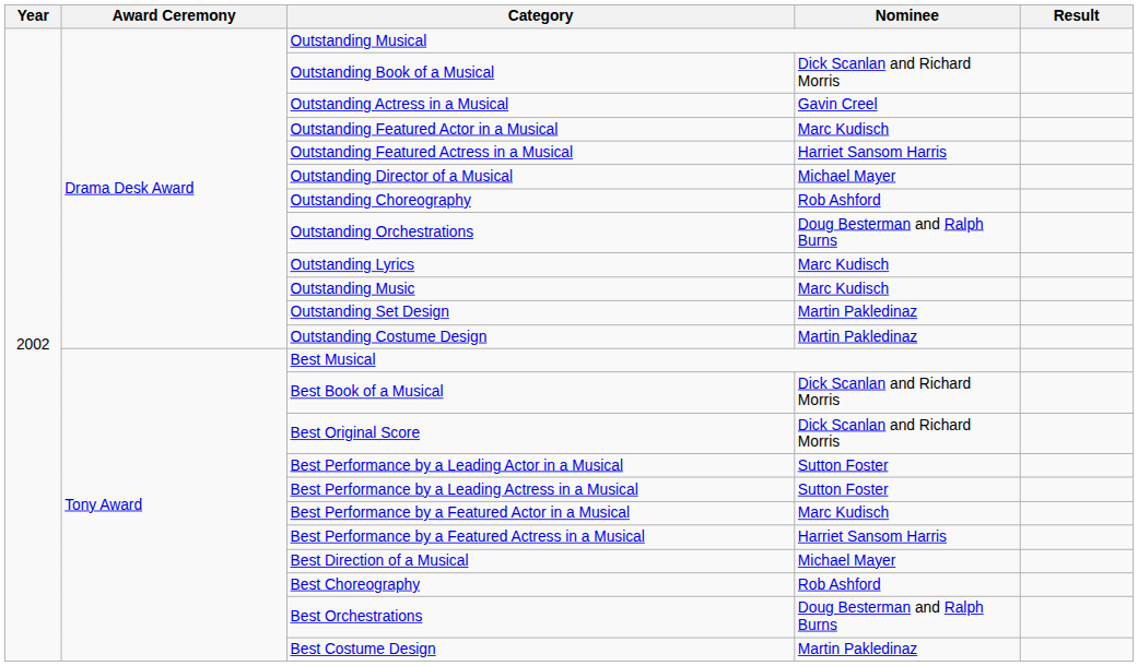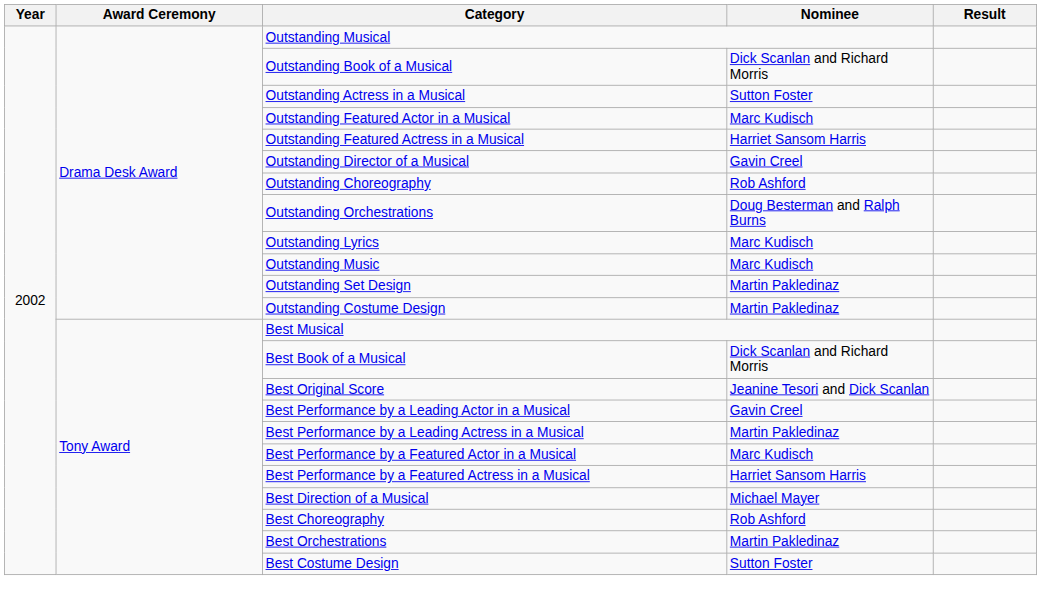 <table class="wikitable" width="95%">
 <tr>
 <th width="5%">Year</th>
 <th width="20%">Award Ceremony</th>
 <th width="45%">Category</th>
 <th width="20%">Nominee</th>
 <th width="10%">Result</th>
 </tr>
 <tr>
 <td rowspan="23" align="center">2002</td>
 <td rowspan="12"><a href='#'>Drama Desk Award</a></td>
 <td colspan="2"><a href='#'>Outstanding Musical</a></td>
 <td></td>
 </tr>
 <tr>
 <td><a href='#'>Outstanding Book of a Musical</a></td>
 <td><a href='#'>Dick Scanlan</a> and Richard Morris</td>
 <td></td>
 </tr>
 <tr>
 <td><a href='#'>Outstanding Actress in a Musical</a></td>
-<td><a href='#'>Gavin Creel</a></td>
+<td><a href='#'>Sutton Foster</a></td>
 <td></td>
 </tr>
 <tr>
 <td><a href='#'>Outstanding Featured Actor in a Musical</a></td>
 <td><a href='#'>Marc Kudisch</a></td>
 <td></td>
 </tr>
 <tr>
 <td><a href='#'>Outstanding Featured Actress in a Musical</a></td>
 <td><a href='#'>Harriet Sansom Harris</a></td>
 <td></td>
 </tr>
 <tr>
 <td><a href='#'>Outstanding Director of a Musical</a></td>
-<td><a href='#'>Michael Mayer</a></td>
+<td><a href='#'>Gavin Creel</a></td>
 <td></td>
 </tr>
 <tr>
 <td><a href='#'>Outstanding Choreography</a></td>
 <td><a href='#'>Rob Ashford</a></td>
 <td></td>
 </tr>
 <tr>
 <td><a href='#'>Outstanding Orchestrations</a></td>
 <td><a href='#'>Doug Besterman</a> and <a href='#'>Ralph Burns</a></td>
 <td></td>
 </tr>
 <tr>
 <td><a href='#'>Outstanding Lyrics</a></td>
 <td><a href='#'>Marc Kudisch</a></td>
 <td></td>
 </tr>
 <tr>
 <td><a href='#'>Outstanding Music</a></td>
 <td><a href='#'>Marc Kudisch</a></td>
 <td></td>
 </tr>
 <tr>
 <td><a href='#'>Outstanding Set Design</a></td>
 <td><a href='#'>Martin Pakledinaz</a></td>
 <td></td>
 </tr>
 <tr>
 <td><a href='#'>Outstanding Costume Design</a></td>
 <td><a href='#'>Martin Pakledinaz</a></td>
 <td></td>
 </tr>
 <tr>
 <td rowspan="11"><a href='#'>Tony Award</a></td>
 <td colspan="2"><a href='#'>Best Musical</a></td>
 <td></td>
 </tr>
 <tr>
 <td><a href='#'>Best Book of a Musical</a></td>
 <td><a href='#'>Dick Scanlan</a> and Richard Morris</td>
 <td></td>
 </tr>
 <tr>
 <td><a href='#'>Best Original Score</a></td>
-<td><a href='#'>Dick Scanlan</a> and Richard Morris</td>
+<td><a href='#'>Jeanine Tesori</a> and <a href='#'>Dick Scanlan</a></td>
 <td></td>
 </tr>
 <tr>
 <td><a href='#'>Best Performance by a Leading Actor in a Musical</a></td>
-<td><a href='#'>Sutton Foster</a></td>
+<td><a href='#'>Gavin Creel</a></td>
 <td></td>
 </tr>
 <tr>
 <td><a href='#'>Best Performance by a Leading Actress in a Musical</a></td>
-<td><a href='#'>Sutton Foster</a></td>
+<td><a href='#'>Martin Pakledinaz</a></td>
 <td></td>
 </tr>
 <tr>
 <td><a href='#'>Best Performance by a Featured Actor in a Musical</a></td>
 <td><a href='#'>Marc Kudisch</a></td>
 <td></td>
 </tr>
 <tr>
 <td><a href='#'>Best Performance by a Featured Actress in a Musical</a></td>
 <td><a href='#'>Harriet Sansom Harris</a></td>
 <td></td>
 </tr>
 <tr>
 <td><a href='#'>Best Direction of a Musical</a></td>
 <td><a href='#'>Michael Mayer</a></td>
 <td></td>
 </tr>
 <tr>
 <td><a href='#'>Best Choreography</a></td>
 <td><a href='#'>Rob Ashford</a></td>
 <td></td>
 </tr>
 <tr>
 <td><a href='#'>Best Orchestrations</a></td>
-<td><a href='#'>Doug Besterman</a> and <a href='#'>Ralph Burns</a></td>
+<td><a href='#'>Martin Pakledinaz</a></td>
 <td></td>
 </tr>
 <tr>
 <td><a href='#'>Best Costume Design</a></td>
-<td><a href='#'>Martin Pakledinaz</a></td>
+<td><a href='#'>Sutton Foster</a></td>
 <td></td>
 </tr>
 </table>
